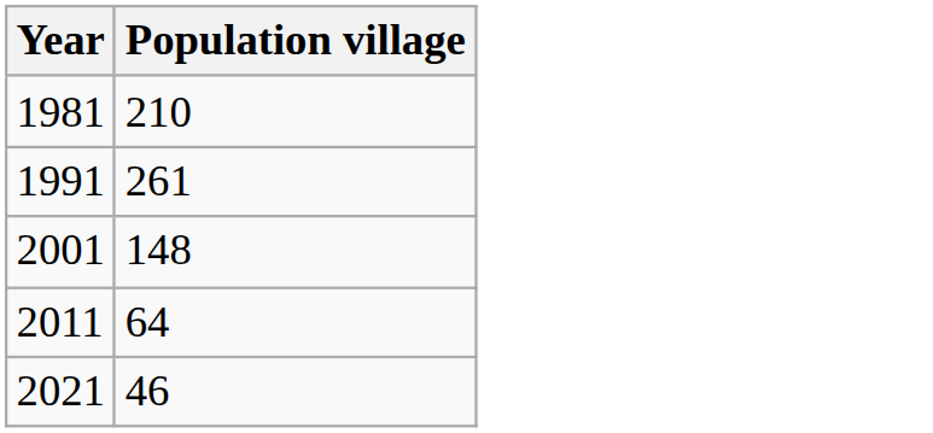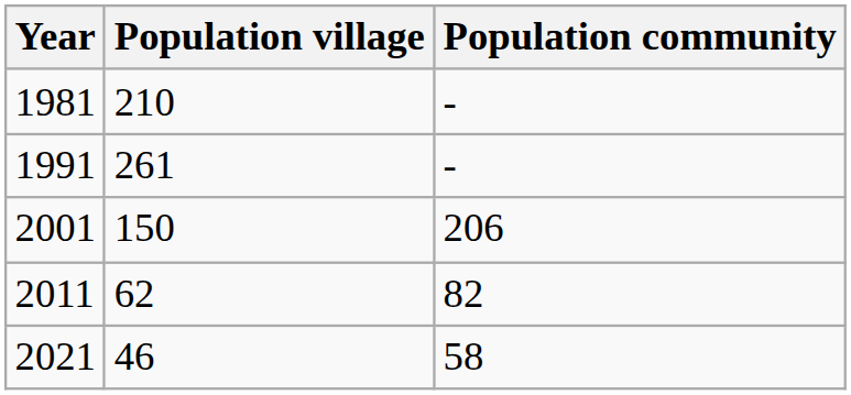 <table class="wikitable">
 <tr>
 <th>Year</th>
 <th>Population village</th>
+<th>Population community</th>
 </tr>
 <tr>
 <td>1981</td>
 <td>210</td>
+<td>-</td>
 </tr>
 <tr>
 <td>1991</td>
 <td>261</td>
+<td>-</td>
 </tr>
 <tr>
 <td>2001</td>
-<td>148</td>
+<td>150</td>
+<td>206</td>
 </tr>
 <tr>
 <td>2011</td>
-<td>64</td>
+<td>62</td>
+<td>82</td>
 </tr>
 <tr>
 <td>2021</td>
 <td>46</td>
+<td>58</td>
 </tr>
 </table>
